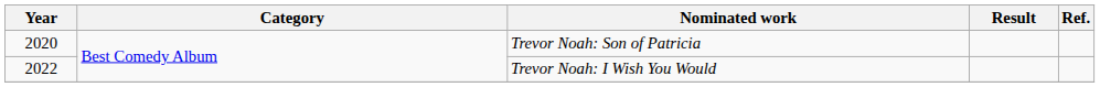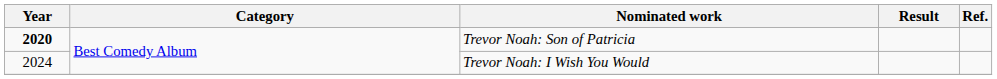 <table class=wikitable>
 <tr>
 <th scope="col" style="width:4em;">Year</th>
 <th scope="col" style="width:26em;">Category</th>
 <th scope="col" style="width:28em;">Nominated work</th>
 <th scope="col" style="width:5em;">Result</th>
 <th>Ref.</th>
 </tr>
 <tr>
-<td style="text-align:center;">2020</td>
+<td style="text-align:center;"><strong>2020</strong></td>
 <td rowspan=2><a href='#'>Best Comedy Album</a></td>
 <td><em>Trevor Noah: Son of Patricia</em></td>
 <td></td>
 <td style="text-align:center;"></td>
 </tr>
 <tr>
-<td style="text-align:center;">2022</td>
+<td style="text-align:center;">2024</td>
 <td><em>Trevor Noah: I Wish You Would</em></td>
 <td></td>
 <td style="text-align:center;"></td>
 </tr>
 <tr>
 </tr>
 </table>
